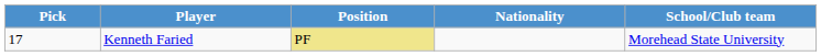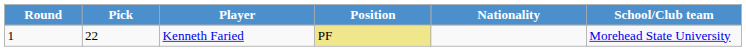 <table class="wikitable sortable sortable">
 <tr>
+<th style="background:#4B90CC; color:white"  width="10%">Round</th>
 <th style="background:#4B90CC; color:white"  width="10%">Pick</th>
 <th style="background:#4B90CC; color:white"  width="20%">Player</th>
 <th style="background:#4B90CC; color:white"  width="15%">Position</th>
 <th style="background:#4B90CC; color:white"  width="20%">Nationality</th>
 <th style="background:#4B90CC; color:white"  width="20%">School/Club team</th>
 </tr>
 <tr>
-<td>17</td>
+<td>1</td>
+<td>22</td>
 <td><a href='#'>Kenneth Faried</a></td>
 <td style="background: khaki;">PF</td>
 <td></td>
 <td><a href='#'>Morehead State University</a></td>
 </tr>
 </table>
